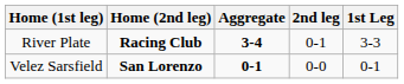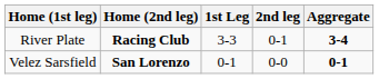 <table class="wikitable" style="text-align: center;">
 <tr>
 <th>Home (1st leg)</th>
 <th>Home (2nd leg)</th>
+<th>1st Leg</th>
+<th>2nd leg</th>
 <th>Aggregate</th>
-<th>2nd leg</th>
-<th>1st Leg</th>
 </tr>
 <tr>
 <td>River Plate</td>
 <td><strong>Racing Club</strong></td>
+<td>3-3</td>
+<td>0-1</td>
 <td><strong>3-4</strong></td>
-<td>0-1</td>
-<td>3-3</td>
 </tr>
 <tr>
 <td>Velez Sarsfield</td>
 <td><strong>San Lorenzo</strong></td>
+<td>0-1</td>
+<td>0-0</td>
 <td><strong>0-1</strong></td>
-<td>0-0</td>
-<td>0-1</td>
 </tr>
 </table>
